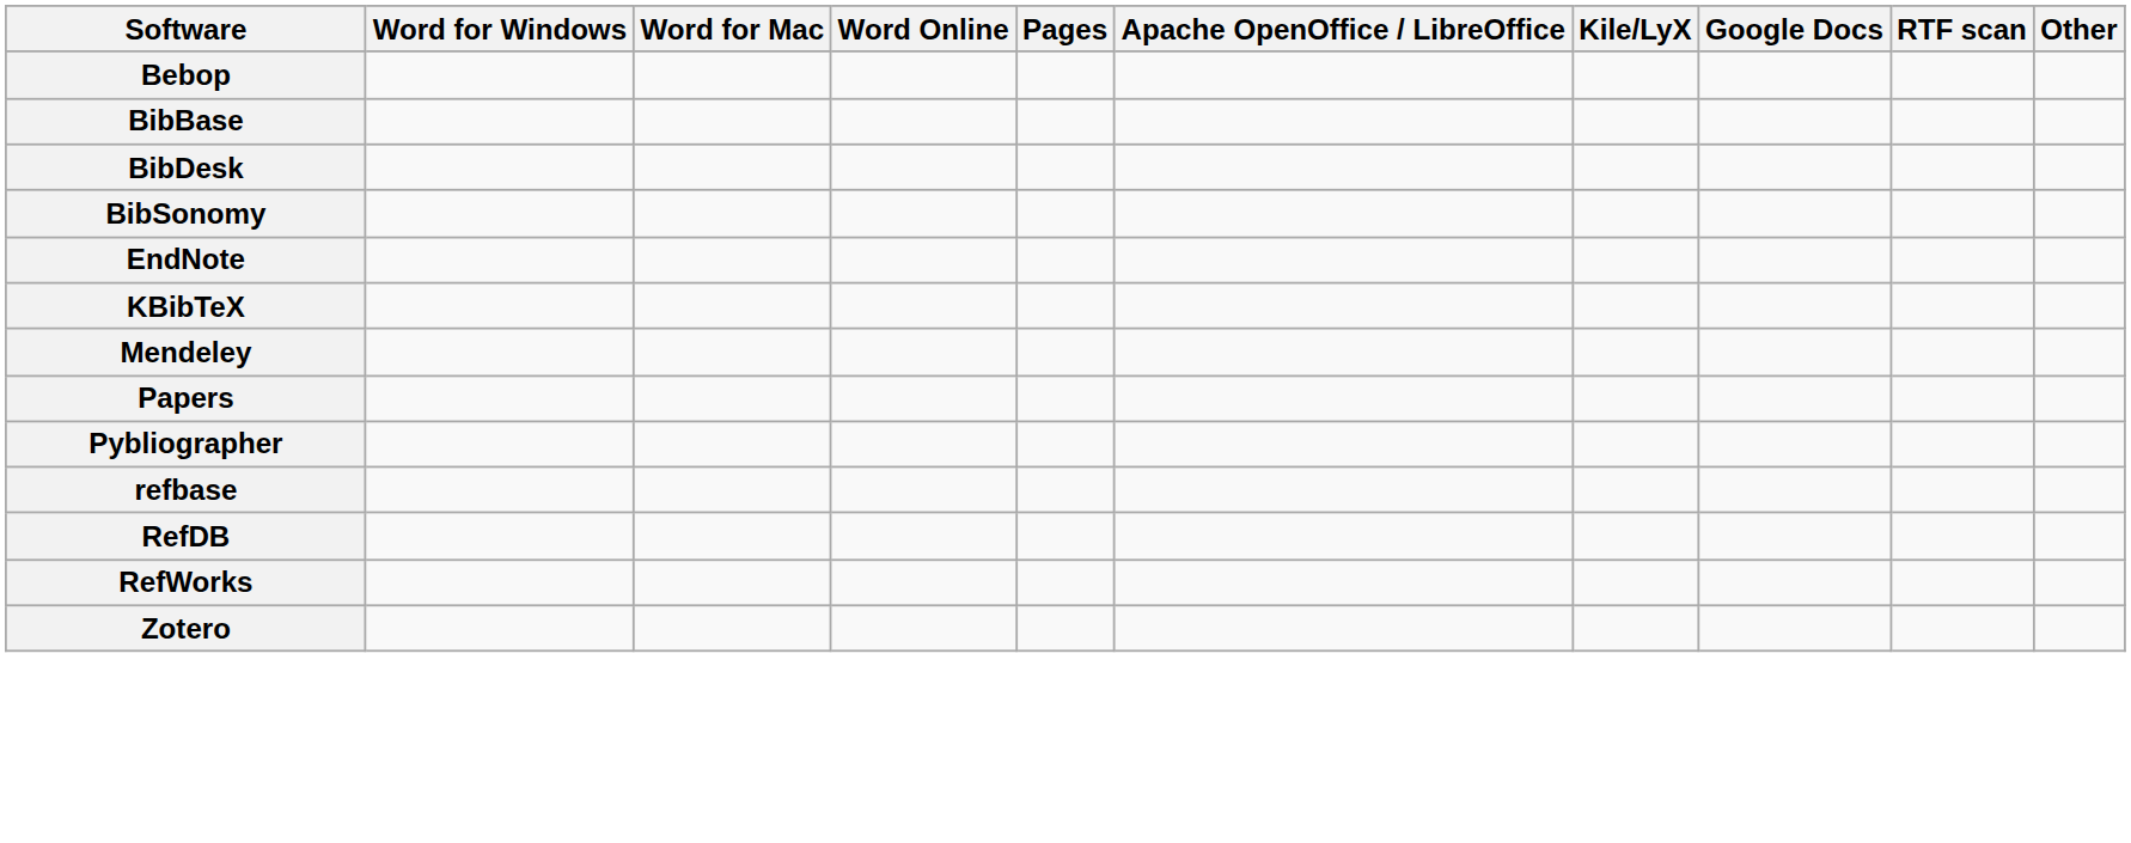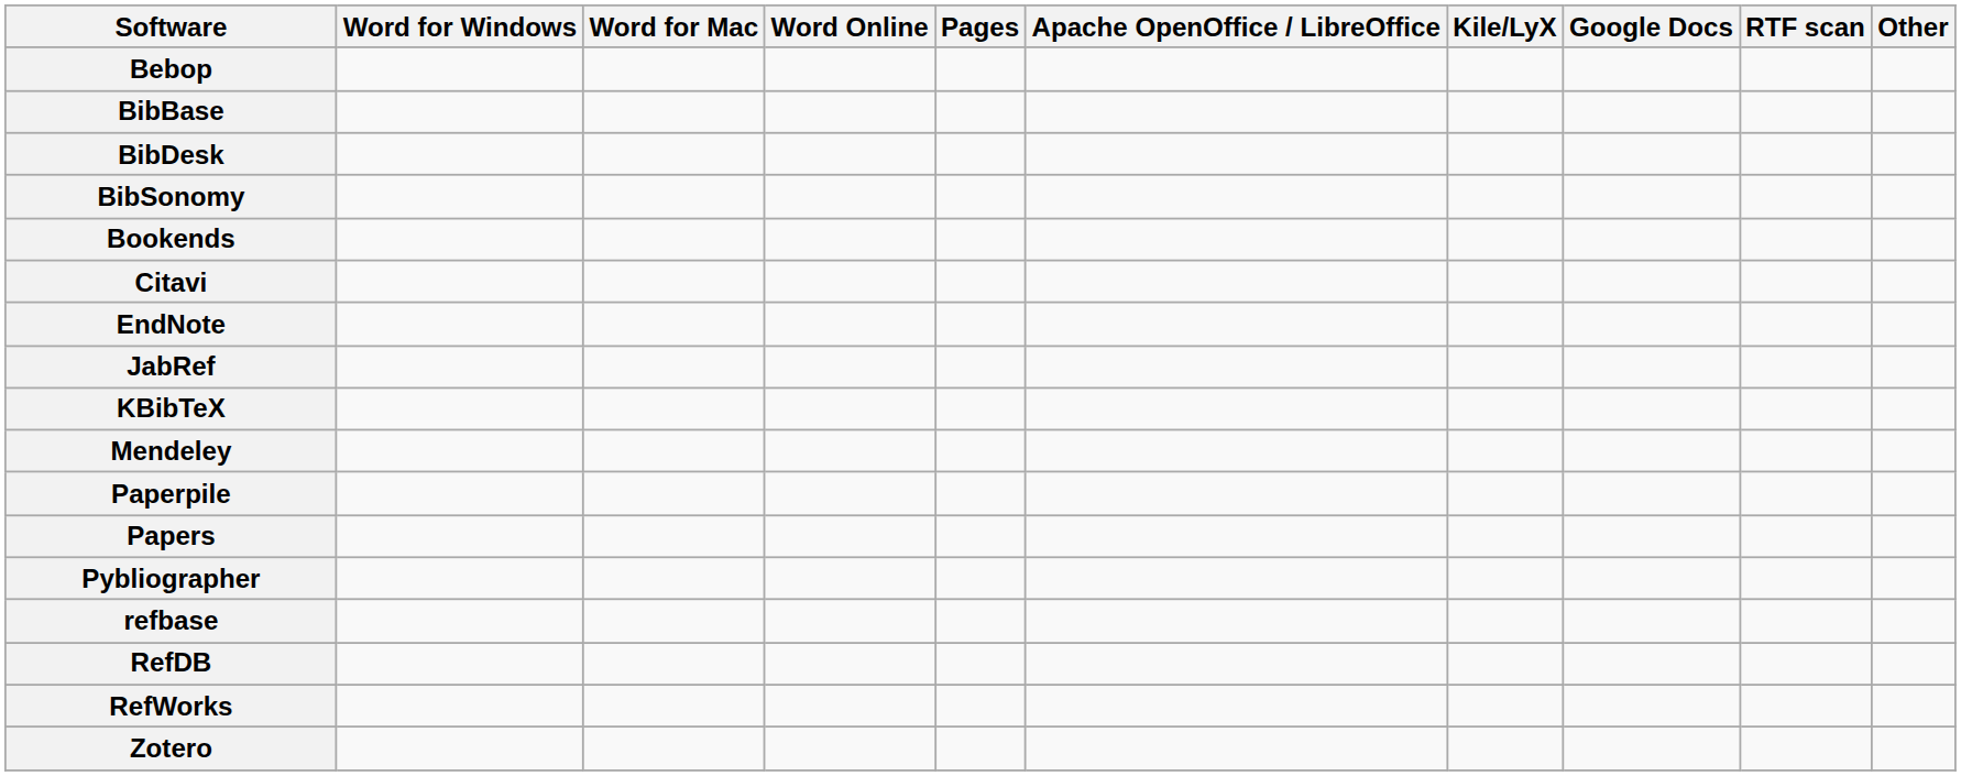 <table class="wikitable sortable" style="font-size: smaller; text-align: center; width: auto;">
 <tr>
 <th style="width: 12em">Software</th>
 <th>Word for Windows</th>
 <th>Word for Mac</th>
 <th>Word Online</th>
 <th>Pages</th>
 <th>Apache OpenOffice / LibreOffice</th>
 <th>Kile/LyX</th>
 <th>Google Docs</th>
 <th>RTF scan</th>
 <th>Other</th>
 </tr>
 <tr>
 <th>Bebop</th>
 <td></td>
 <td></td>
 <td></td>
 <td></td>
 <td></td>
 <td></td>
 <td></td>
 <td></td>
 <td></td>
 </tr>
 <tr>
 <th>BibBase</th>
 <td></td>
 <td></td>
 <td></td>
 <td></td>
 <td></td>
 <td></td>
 <td></td>
 <td></td>
 <td></td>
 </tr>
 <tr>
 <th>BibDesk</th>
 <td></td>
 <td></td>
 <td></td>
 <td></td>
 <td></td>
 <td></td>
 <td></td>
 <td></td>
 <td></td>
 </tr>
 <tr>
 <th>BibSonomy</th>
 <td></td>
 <td></td>
 <td></td>
 <td></td>
 <td></td>
 <td></td>
 <td></td>
 <td></td>
 <td></td>
 </tr>
 <tr>
+<th>Bookends</th>
+<td></td>
+<td></td>
+<td></td>
+<td></td>
+<td></td>
+<td></td>
+<td></td>
+<td></td>
+<td></td>
+</tr>
+<tr>
+<th>Citavi</th>
+<td></td>
+<td></td>
+<td></td>
+<td></td>
+<td></td>
+<td></td>
+<td></td>
+<td></td>
+<td></td>
+</tr>
+<tr>
 <th>EndNote</th>
+<td></td>
+<td></td>
+<td></td>
+<td></td>
+<td></td>
+<td></td>
+<td></td>
+<td></td>
+<td></td>
+</tr>
+<tr>
+<th>JabRef</th>
 <td></td>
 <td></td>
 <td></td>
 <td></td>
 <td></td>
 <td></td>
 <td></td>
 <td></td>
 <td></td>
 </tr>
 <tr>
 <th>KBibTeX</th>
 <td></td>
 <td></td>
 <td></td>
 <td></td>
 <td></td>
 <td></td>
 <td></td>
 <td></td>
 <td></td>
 </tr>
 <tr>
 <th>Mendeley</th>
+<td></td>
+<td></td>
+<td></td>
+<td></td>
+<td></td>
+<td></td>
+<td></td>
+<td></td>
+<td></td>
+</tr>
+<tr>
+<th>Paperpile</th>
 <td></td>
 <td></td>
 <td></td>
 <td></td>
 <td></td>
 <td></td>
 <td></td>
 <td></td>
 <td></td>
 </tr>
 <tr>
 <th>Papers</th>
 <td></td>
 <td></td>
 <td></td>
 <td></td>
 <td></td>
 <td></td>
 <td></td>
 <td></td>
 <td></td>
 </tr>
 <tr>
 <th>Pybliographer</th>
 <td></td>
 <td></td>
 <td></td>
 <td></td>
 <td></td>
 <td></td>
 <td></td>
 <td></td>
 <td></td>
 </tr>
 <tr>
 <th>refbase</th>
 <td></td>
 <td></td>
 <td></td>
 <td></td>
 <td></td>
 <td></td>
 <td></td>
 <td></td>
 <td></td>
 </tr>
 <tr>
 <th>RefDB</th>
 <td></td>
 <td></td>
 <td></td>
 <td></td>
 <td></td>
 <td></td>
 <td></td>
 <td></td>
 <td></td>
 </tr>
 <tr>
 <th>RefWorks</th>
 <td></td>
 <td></td>
 <td></td>
 <td></td>
 <td></td>
 <td></td>
 <td></td>
 <td></td>
 <td></td>
 </tr>
 <tr>
 <th>Zotero</th>
 <td></td>
 <td></td>
 <td></td>
 <td></td>
 <td></td>
 <td></td>
 <td></td>
 <td></td>
 <td></td>
 </tr>
 </table>
